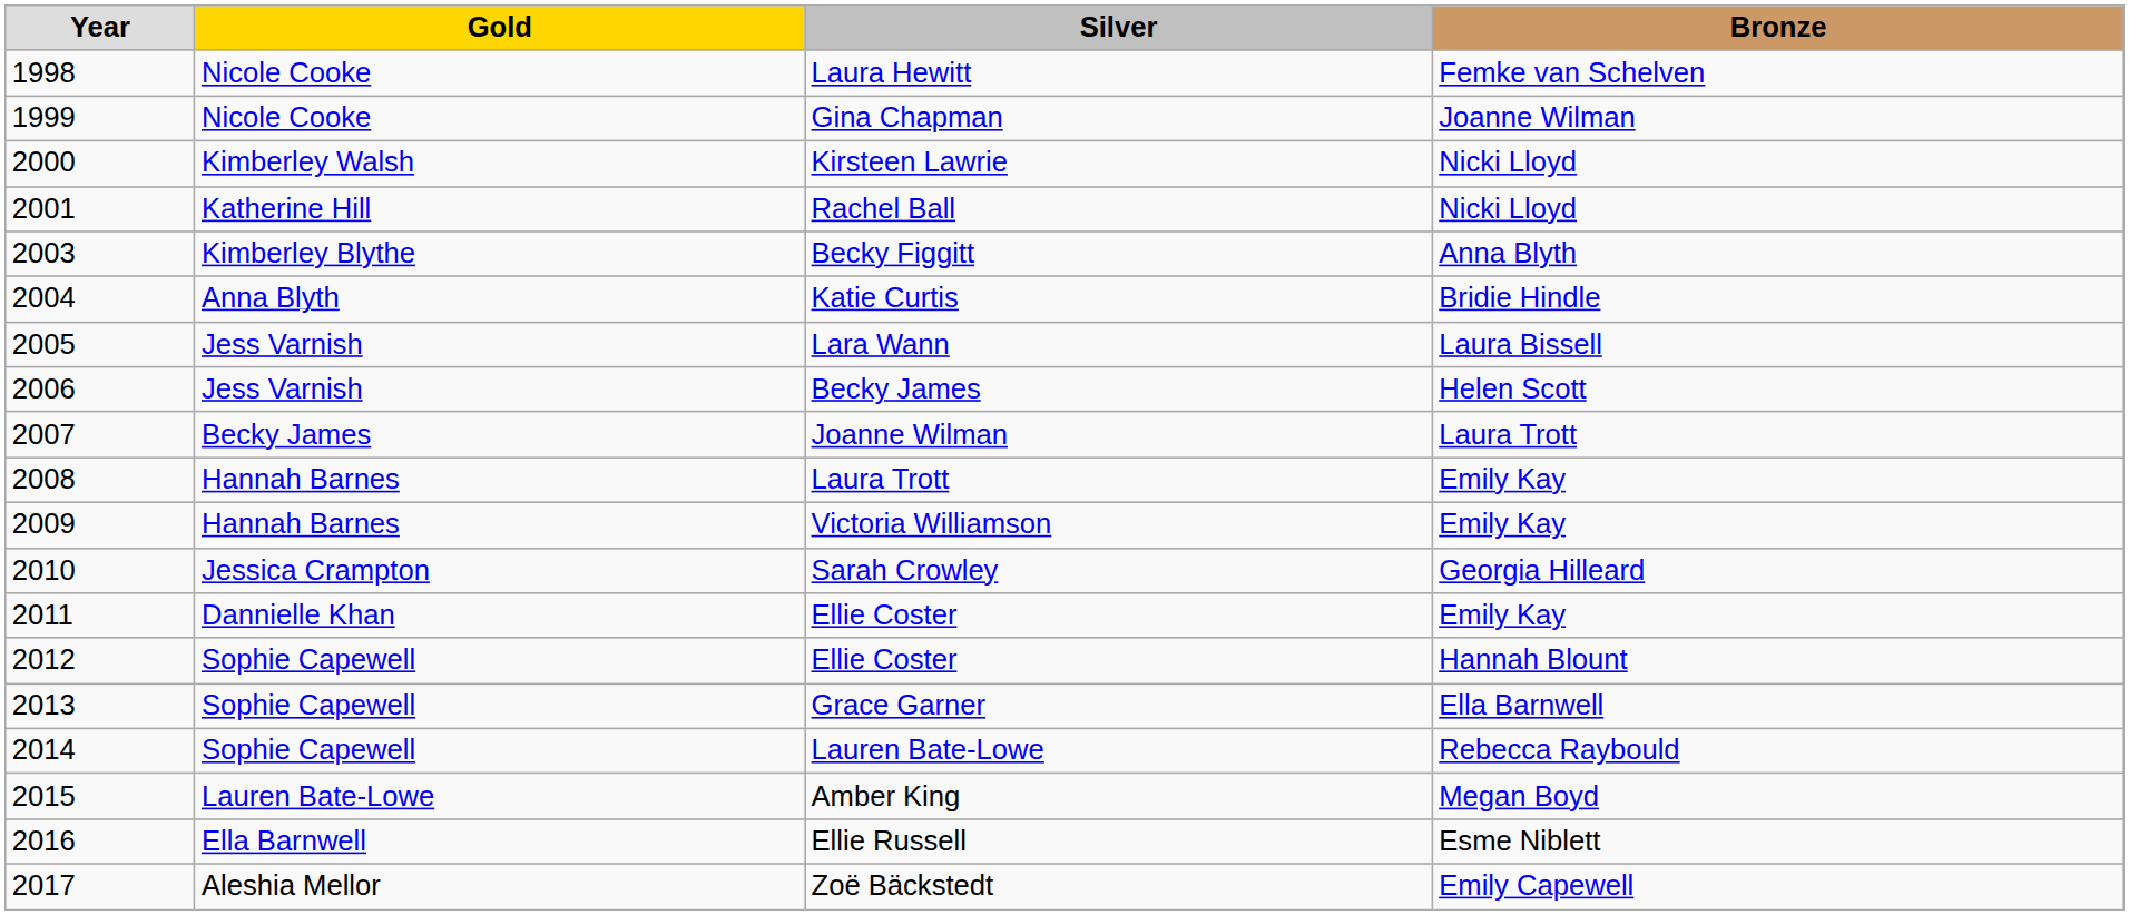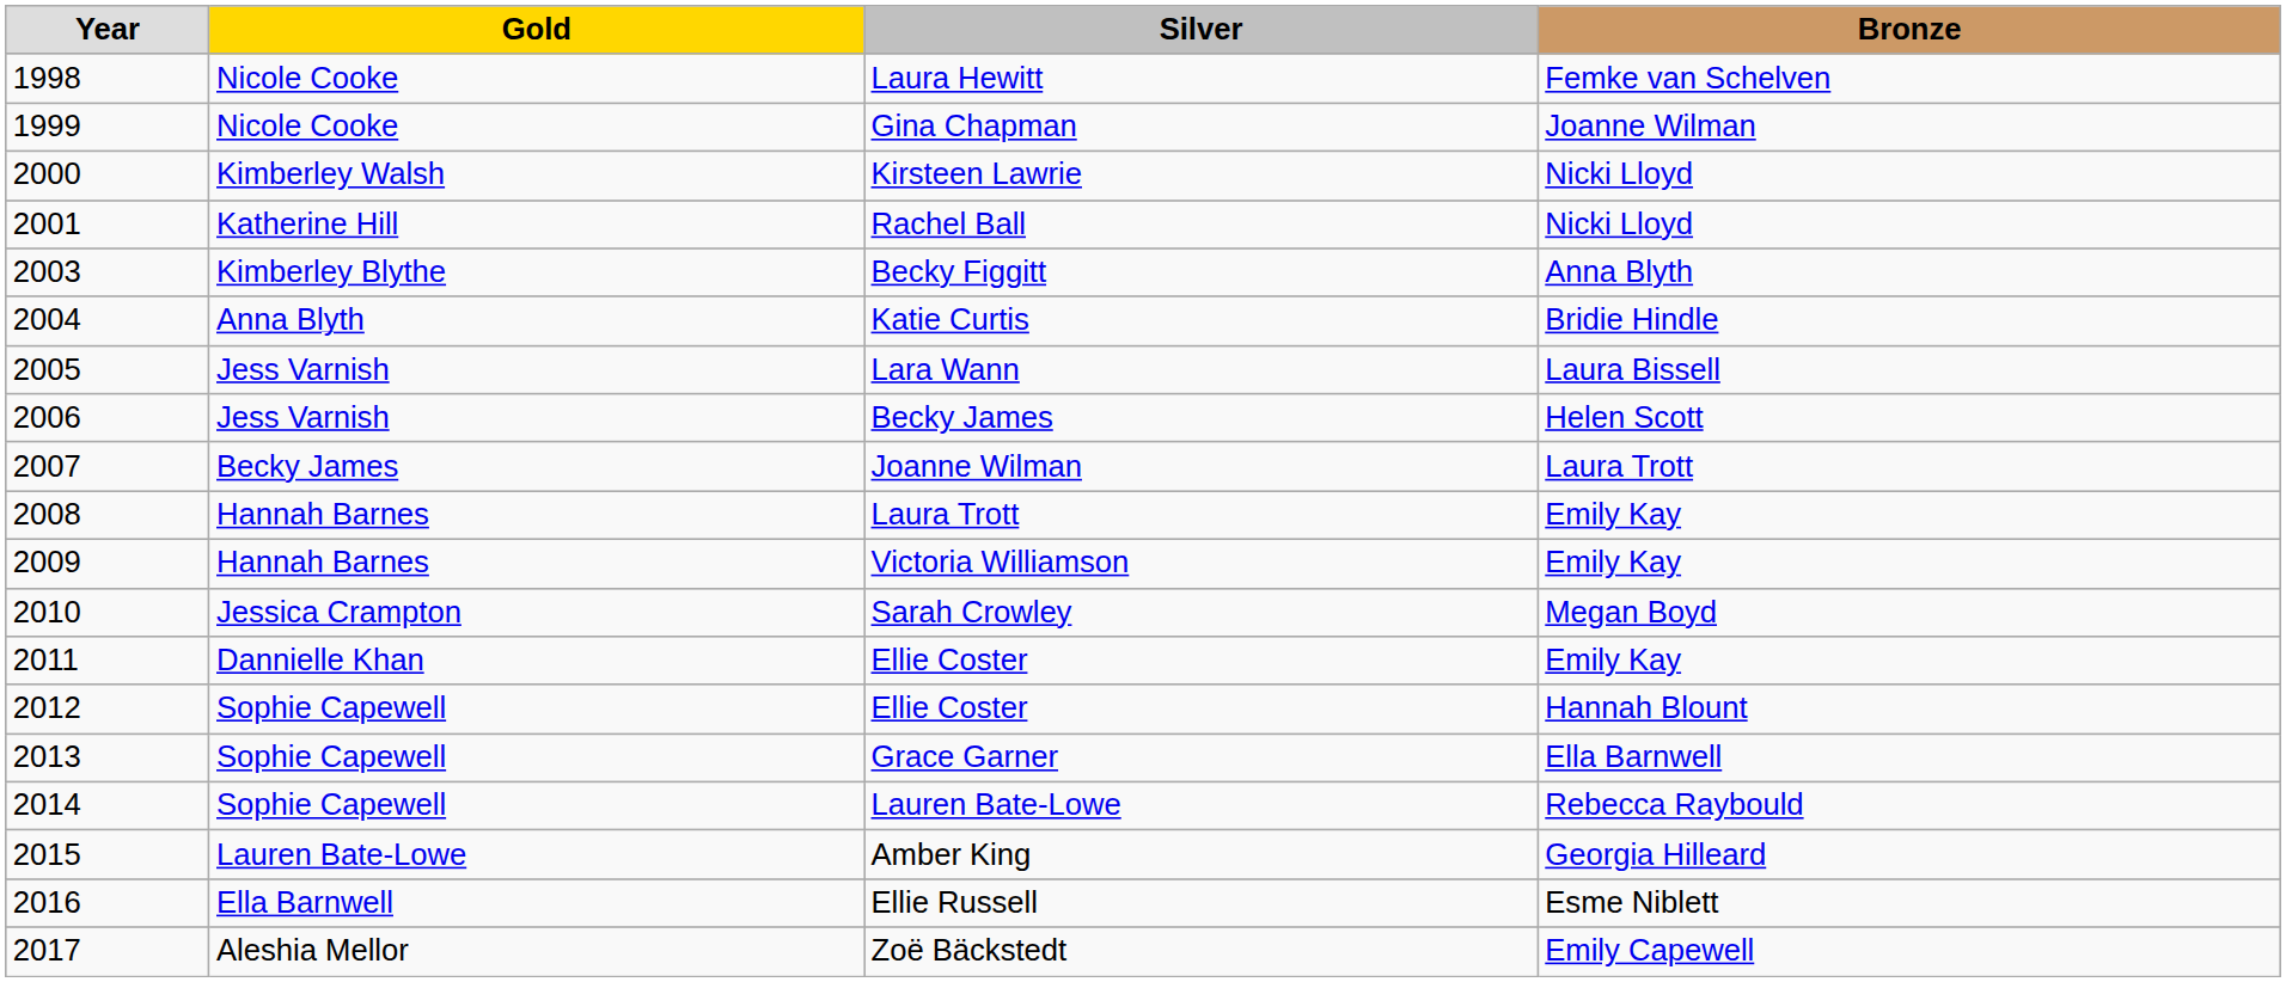 <table class="wikitable" style="width: 60%; text-align:left;">
 <tr style="text-align:center; font-weight:bold;">
 <td style="background:#ddd; ">Year</td>
 <td style="background:gold; ">Gold</td>
 <td style="background:silver; ">Silver</td>
 <td style="background:#c96; ">Bronze</td>
 </tr>
 <tr>
 <td>1998</td>
 <td><a href='#'>Nicole Cooke</a></td>
 <td><a href='#'>Laura Hewitt</a></td>
 <td><a href='#'>Femke van Schelven</a></td>
 </tr>
 <tr>
 <td>1999</td>
 <td><a href='#'>Nicole Cooke</a></td>
 <td><a href='#'>Gina Chapman</a></td>
 <td><a href='#'>Joanne Wilman</a></td>
 </tr>
 <tr>
 <td>2000</td>
 <td><a href='#'>Kimberley Walsh</a></td>
 <td><a href='#'>Kirsteen Lawrie</a></td>
 <td><a href='#'>Nicki Lloyd</a></td>
 </tr>
 <tr>
 <td>2001</td>
 <td><a href='#'>Katherine Hill</a></td>
 <td><a href='#'>Rachel Ball</a></td>
 <td><a href='#'>Nicki Lloyd</a></td>
 </tr>
 <tr>
 <td>2003</td>
 <td><a href='#'>Kimberley Blythe</a></td>
 <td><a href='#'>Becky Figgitt</a></td>
 <td><a href='#'>Anna Blyth</a></td>
 </tr>
 <tr>
 <td>2004</td>
 <td><a href='#'>Anna Blyth</a></td>
 <td><a href='#'>Katie Curtis</a></td>
 <td><a href='#'>Bridie Hindle</a></td>
 </tr>
 <tr>
 <td>2005</td>
 <td><a href='#'>Jess Varnish</a></td>
 <td><a href='#'>Lara Wann</a></td>
 <td><a href='#'>Laura Bissell</a></td>
 </tr>
 <tr>
 <td>2006</td>
 <td><a href='#'>Jess Varnish</a></td>
 <td><a href='#'>Becky James</a></td>
 <td><a href='#'>Helen Scott</a></td>
 </tr>
 <tr>
 <td>2007</td>
 <td><a href='#'>Becky James</a></td>
 <td><a href='#'>Joanne Wilman</a></td>
 <td><a href='#'>Laura Trott</a></td>
 </tr>
 <tr>
 <td>2008</td>
 <td><a href='#'>Hannah Barnes</a></td>
 <td><a href='#'>Laura Trott</a></td>
 <td><a href='#'>Emily Kay</a></td>
 </tr>
 <tr>
 <td>2009</td>
 <td><a href='#'>Hannah Barnes</a></td>
 <td><a href='#'>Victoria Williamson</a></td>
 <td><a href='#'>Emily Kay</a></td>
 </tr>
 <tr>
 <td>2010</td>
 <td><a href='#'>Jessica Crampton</a></td>
 <td><a href='#'>Sarah Crowley</a></td>
-<td><a href='#'>Georgia Hilleard</a></td>
+<td><a href='#'>Megan Boyd</a></td>
 </tr>
 <tr>
 <td>2011</td>
 <td><a href='#'>Dannielle Khan</a></td>
 <td><a href='#'>Ellie Coster</a></td>
 <td><a href='#'>Emily Kay</a></td>
 </tr>
 <tr>
 <td>2012</td>
 <td><a href='#'>Sophie Capewell</a></td>
 <td><a href='#'>Ellie Coster</a></td>
 <td><a href='#'>Hannah Blount</a></td>
 </tr>
 <tr>
 <td>2013</td>
 <td><a href='#'>Sophie Capewell</a></td>
 <td><a href='#'>Grace Garner</a></td>
 <td><a href='#'>Ella Barnwell</a></td>
 </tr>
 <tr>
 <td>2014</td>
 <td><a href='#'>Sophie Capewell</a></td>
 <td><a href='#'>Lauren Bate-Lowe</a></td>
 <td><a href='#'>Rebecca Raybould</a></td>
 </tr>
 <tr>
 <td>2015</td>
 <td><a href='#'>Lauren Bate-Lowe</a></td>
 <td>Amber King</td>
-<td><a href='#'>Megan Boyd</a></td>
+<td><a href='#'>Georgia Hilleard</a></td>
 </tr>
 <tr>
 <td>2016</td>
 <td><a href='#'>Ella Barnwell</a></td>
 <td>Ellie Russell</td>
 <td>Esme Niblett</td>
 </tr>
 <tr>
 <td>2017</td>
 <td>Aleshia Mellor</td>
 <td>Zoë Bäckstedt</td>
 <td><a href='#'>Emily Capewell</a></td>
 </tr>
 </table>
